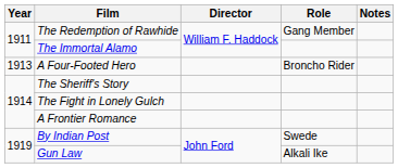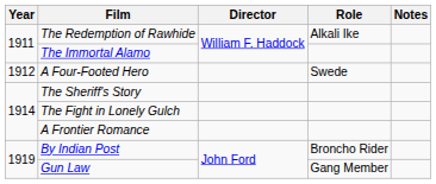 <table class="wikitable">
 <tr>
 <th>Year</th>
 <th>Film</th>
 <th>Director</th>
 <th>Role</th>
 <th>Notes</th>
 </tr>
 <tr>
 <td rowspan=2>1911</td>
 <td><em>The Redemption of Rawhide</em></td>
 <td rowspan=2><a href='#'>William F. Haddock</a></td>
-<td>Gang Member</td>
+<td>Alkali Ike</td>
 <td></td>
 </tr>
 <tr>
 <td><em><a href='#'>The Immortal Alamo</a></em></td>
 <td></td>
 <td></td>
 </tr>
 <tr>
-<td>1913</td>
+<td>1912</td>
 <td><em>A Four-Footed Hero</em></td>
 <td></td>
-<td>Broncho Rider</td>
+<td>Swede</td>
 <td><small></small></td>
 </tr>
 <tr>
 <td rowspan=3>1914</td>
 <td><em>The Sheriff's Story</em></td>
 <td></td>
 <td></td>
 <td></td>
 </tr>
 <tr>
 <td><em>The Fight in Lonely Gulch</em></td>
 <td></td>
 <td></td>
 <td></td>
 </tr>
 <tr>
 <td><em>A Frontier Romance</em></td>
 <td></td>
 <td></td>
 <td></td>
 </tr>
 <tr>
 <td rowspan=2>1919</td>
 <td><em><a href='#'>By Indian Post</a></em></td>
 <td rowspan=2><a href='#'>John Ford</a></td>
-<td>Swede</td>
+<td>Broncho Rider</td>
 <td></td>
 </tr>
 <tr>
 <td><em><a href='#'>Gun Law</a></em></td>
-<td>Alkali Ike</td>
+<td>Gang Member</td>
 <td></td>
 </tr>
 </table>
